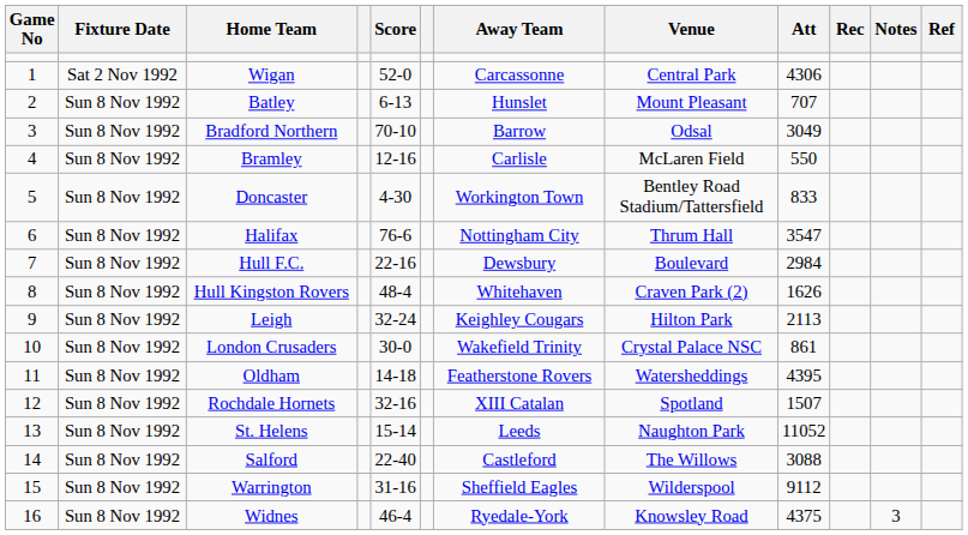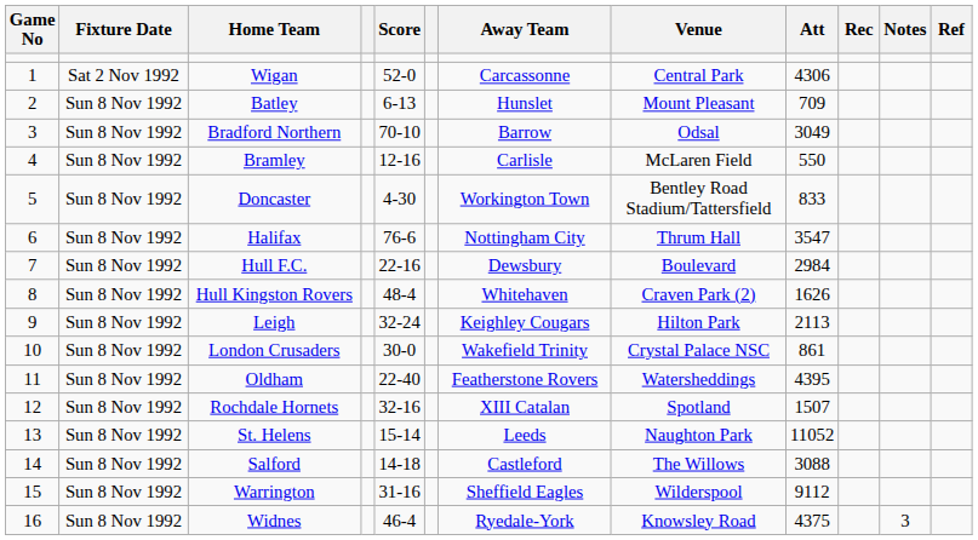 <table class="wikitable" style="text-align:center;">
 <tr>
 <th width=10 abbr="No">Game No</th>
 <th width=110 abbr="Date">Fixture Date</th>
 <th width=150 abbr="Home Team">Home Team</th>
 <th width=5 abbr="space"></th>
 <th width=20 abbr="Score">Score</th>
 <th width=5 abbr="space"></th>
 <th width=150 abbr="Away Team">Away Team</th>
 <th width=150 abbr="Venue">Venue</th>
 <th width=30 abbr="Att">Att</th>
 <th width=30 abbr="Rec">Rec</th>
 <th width=20 abbr="Notes">Notes</th>
 <th width=30 abbr="Ref">Ref</th>
 </tr>
 <tr>
 <td></td>
 <td></td>
 <td></td>
 <td></td>
 <td></td>
 <td></td>
 <td></td>
 <td></td>
 <td></td>
 <td></td>
 <td></td>
 <td></td>
 </tr>
 <tr>
 <td>1</td>
 <td>Sat 2 Nov 1992</td>
 <td><a href='#'>Wigan</a></td>
 <td></td>
 <td>52-0</td>
 <td></td>
 <td><a href='#'>Carcassonne</a></td>
 <td><a href='#'>Central Park</a></td>
 <td>4306</td>
 <td></td>
 <td></td>
 <td></td>
 </tr>
 <tr>
 <td>2</td>
 <td>Sun 8 Nov 1992</td>
 <td><a href='#'>Batley</a></td>
 <td></td>
 <td>6-13</td>
 <td></td>
 <td><a href='#'>Hunslet</a></td>
 <td><a href='#'>Mount Pleasant</a></td>
-<td>707</td>
+<td>709</td>
 <td></td>
 <td></td>
 <td></td>
 </tr>
 <tr>
 <td>3</td>
 <td>Sun 8 Nov 1992</td>
 <td><a href='#'>Bradford Northern</a></td>
 <td></td>
 <td>70-10</td>
 <td></td>
 <td><a href='#'>Barrow</a></td>
 <td><a href='#'>Odsal</a></td>
 <td>3049</td>
 <td></td>
 <td></td>
 <td></td>
 </tr>
 <tr>
 <td>4</td>
 <td>Sun 8 Nov 1992</td>
 <td><a href='#'>Bramley</a></td>
 <td></td>
 <td>12-16</td>
 <td></td>
 <td><a href='#'>Carlisle</a></td>
 <td>McLaren Field</td>
 <td>550</td>
 <td></td>
 <td></td>
 <td></td>
 </tr>
 <tr>
 <td>5</td>
 <td>Sun 8 Nov 1992</td>
 <td><a href='#'>Doncaster</a></td>
 <td></td>
 <td>4-30</td>
 <td></td>
 <td><a href='#'>Workington Town</a></td>
 <td>Bentley Road Stadium/Tattersfield</td>
 <td>833</td>
 <td></td>
 <td></td>
 <td></td>
 </tr>
 <tr>
 <td>6</td>
 <td>Sun 8 Nov 1992</td>
 <td><a href='#'>Halifax</a></td>
 <td></td>
 <td>76-6</td>
 <td></td>
 <td><a href='#'>Nottingham City</a></td>
 <td><a href='#'>Thrum Hall</a></td>
 <td>3547</td>
 <td></td>
 <td></td>
 <td></td>
 </tr>
 <tr>
 <td>7</td>
 <td>Sun 8 Nov 1992</td>
 <td><a href='#'>Hull F.C.</a></td>
 <td></td>
 <td>22-16</td>
 <td></td>
 <td><a href='#'>Dewsbury</a></td>
 <td><a href='#'>Boulevard</a></td>
 <td>2984</td>
 <td></td>
 <td></td>
 <td></td>
 </tr>
 <tr>
 <td>8</td>
 <td>Sun 8 Nov 1992</td>
 <td><a href='#'>Hull Kingston Rovers</a></td>
 <td></td>
 <td>48-4</td>
 <td></td>
 <td><a href='#'>Whitehaven</a></td>
 <td><a href='#'>Craven Park (2)</a></td>
 <td>1626</td>
 <td></td>
 <td></td>
 <td></td>
 </tr>
 <tr>
 <td>9</td>
 <td>Sun 8 Nov 1992</td>
 <td><a href='#'>Leigh</a></td>
 <td></td>
 <td>32-24</td>
 <td></td>
 <td><a href='#'>Keighley Cougars</a></td>
 <td><a href='#'>Hilton Park</a></td>
 <td>2113</td>
 <td></td>
 <td></td>
 <td></td>
 </tr>
 <tr>
 <td>10</td>
 <td>Sun 8 Nov 1992</td>
 <td><a href='#'>London Crusaders</a></td>
 <td></td>
 <td>30-0</td>
 <td></td>
 <td><a href='#'>Wakefield Trinity</a></td>
 <td><a href='#'>Crystal Palace NSC</a></td>
 <td>861</td>
 <td></td>
 <td></td>
 <td></td>
 </tr>
 <tr>
 <td>11</td>
 <td>Sun 8 Nov 1992</td>
 <td><a href='#'>Oldham</a></td>
 <td></td>
-<td>14-18</td>
+<td>22-40</td>
 <td></td>
 <td><a href='#'>Featherstone Rovers</a></td>
 <td><a href='#'>Watersheddings</a></td>
 <td>4395</td>
 <td></td>
 <td></td>
 <td></td>
 </tr>
 <tr>
 <td>12</td>
 <td>Sun 8 Nov 1992</td>
 <td><a href='#'>Rochdale Hornets</a></td>
 <td></td>
 <td>32-16</td>
 <td></td>
 <td><a href='#'>XIII Catalan</a></td>
 <td><a href='#'>Spotland</a></td>
 <td>1507</td>
 <td></td>
 <td></td>
 <td></td>
 </tr>
 <tr>
 <td>13</td>
 <td>Sun 8 Nov 1992</td>
 <td><a href='#'>St. Helens</a></td>
 <td></td>
 <td>15-14</td>
 <td></td>
 <td><a href='#'>Leeds</a></td>
 <td><a href='#'>Naughton Park</a></td>
 <td>11052</td>
 <td></td>
 <td></td>
 <td></td>
 </tr>
 <tr>
 <td>14</td>
 <td>Sun 8 Nov 1992</td>
 <td><a href='#'>Salford</a></td>
 <td></td>
-<td>22-40</td>
+<td>14-18</td>
 <td></td>
 <td><a href='#'>Castleford</a></td>
 <td><a href='#'>The Willows</a></td>
 <td>3088</td>
 <td></td>
 <td></td>
 <td></td>
 </tr>
 <tr>
 <td>15</td>
 <td>Sun 8 Nov 1992</td>
 <td><a href='#'>Warrington</a></td>
 <td></td>
 <td>31-16</td>
 <td></td>
 <td><a href='#'>Sheffield Eagles</a></td>
 <td><a href='#'>Wilderspool</a></td>
 <td>9112</td>
 <td></td>
 <td></td>
 <td></td>
 </tr>
 <tr>
 <td>16</td>
 <td>Sun 8 Nov 1992</td>
 <td><a href='#'>Widnes</a></td>
 <td></td>
 <td>46-4</td>
 <td></td>
 <td><a href='#'>Ryedale-York</a></td>
 <td><a href='#'>Knowsley Road</a></td>
 <td>4375</td>
 <td></td>
 <td>3</td>
 <td></td>
 </tr>
 </table>
